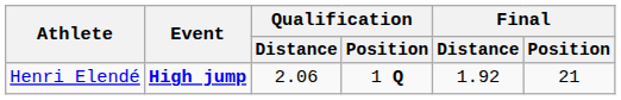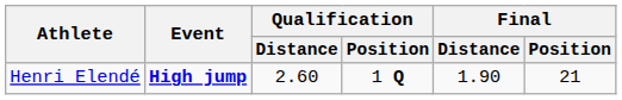 <table class=wikitable style="font-size:90%">
 <tr>
 <th rowspan="2">Athlete</th>
 <th rowspan="2">Event</th>
 <th colspan="2">Qualification</th>
 <th colspan="2">Final</th>
 </tr>
 <tr style="font-size:95%">
 <th>Distance</th>
 <th>Position</th>
 <th>Distance</th>
 <th>Position</th>
 </tr>
 <tr align=center>
 <td align=left><a href='#'>Henri Elendé</a></td>
 <td align=left><strong><a href='#'>High jump</a></strong></td>
-<td>2.06</td>
+<td>2.60</td>
 <td>1 <strong>Q</strong></td>
-<td>1.92</td>
+<td>1.90</td>
 <td>21</td>
 </tr>
 </table>
